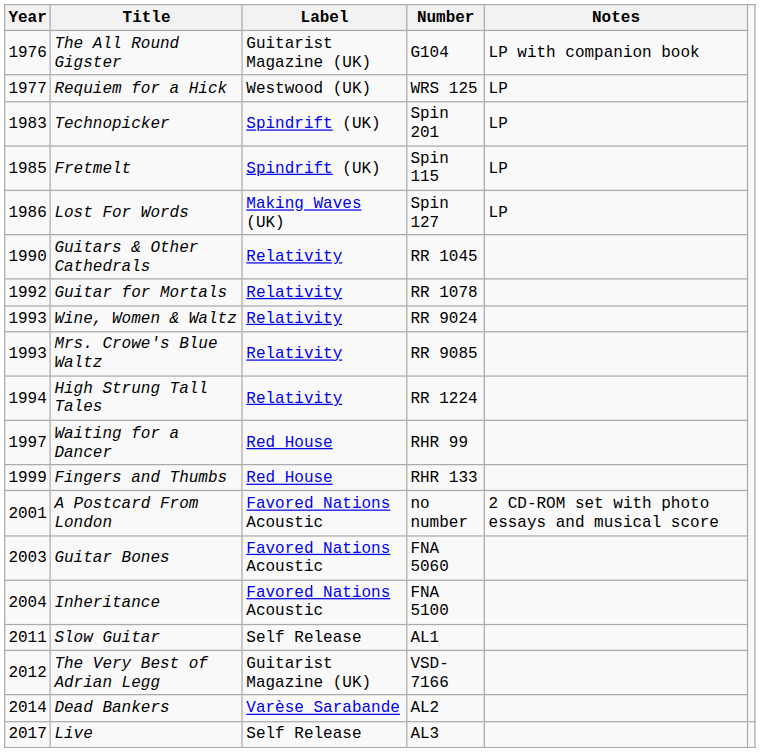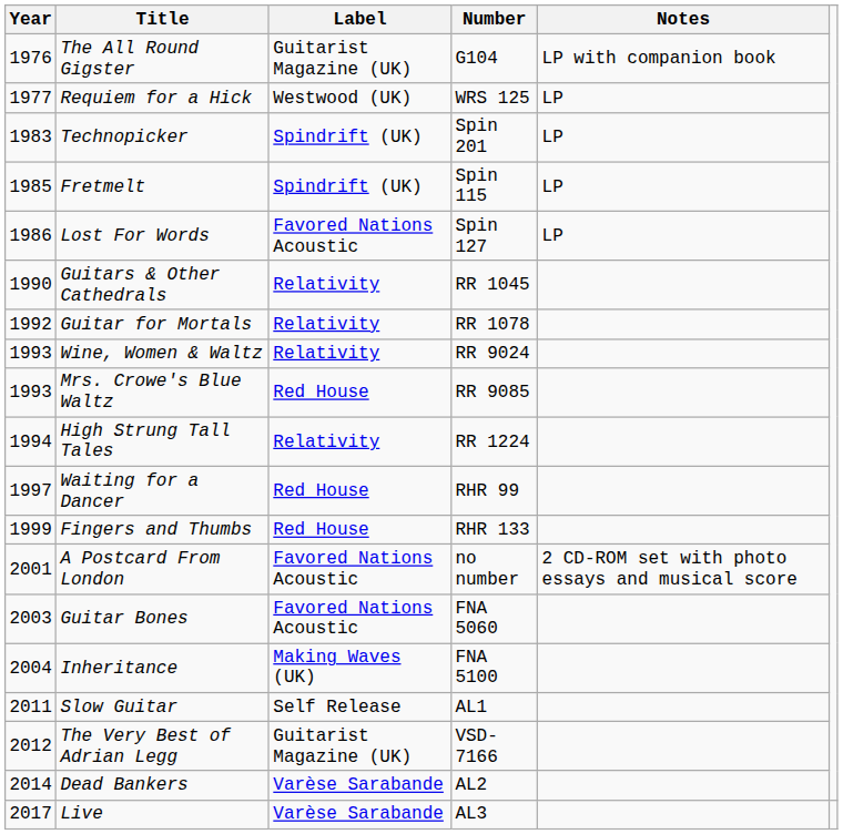 <table class="wikitable sortable">
 <tr>
 <th>Year</th>
 <th>Title</th>
 <th>Label</th>
 <th>Number</th>
 <th>Notes</th>
 </tr>
 <tr>
 <td>1976</td>
 <td><em>The All Round Gigster</em></td>
 <td>Guitarist Magazine (UK)</td>
 <td>G104</td>
 <td>LP with companion book</td>
 </tr>
 <tr>
 <td>1977</td>
 <td><em>Requiem for a Hick </em></td>
 <td>Westwood (UK)</td>
 <td>WRS 125</td>
 <td>LP</td>
 </tr>
 <tr>
 <td>1983</td>
 <td><em>Technopicker </em></td>
 <td><a href='#'>Spindrift</a> (UK)</td>
 <td>Spin 201</td>
 <td>LP</td>
 </tr>
 <tr>
 <td>1985</td>
 <td><em>Fretmelt</em></td>
 <td><a href='#'>Spindrift</a> (UK)</td>
 <td>Spin 115</td>
 <td>LP</td>
 </tr>
 <tr>
 <td>1986</td>
 <td><em>Lost For Words</em></td>
-<td><a href='#'>Making Waves</a> (UK)</td>
+<td><a href='#'>Favored Nations</a> Acoustic</td>
 <td>Spin 127</td>
 <td>LP</td>
 </tr>
 <tr>
 <td>1990</td>
 <td><em>Guitars & Other Cathedrals</em></td>
 <td><a href='#'>Relativity</a></td>
 <td>RR 1045</td>
 <td></td>
 </tr>
 <tr>
 <td>1992</td>
 <td><em>Guitar for Mortals</em></td>
 <td><a href='#'>Relativity</a></td>
 <td>RR 1078</td>
 <td></td>
 </tr>
 <tr>
 <td>1993</td>
 <td><em>Wine, Women & Waltz</em></td>
 <td><a href='#'>Relativity</a></td>
 <td>RR 9024</td>
 <td></td>
 </tr>
 <tr>
 <td>1993</td>
 <td><em>Mrs. Crowe's Blue Waltz</em></td>
-<td><a href='#'>Relativity</a></td>
+<td><a href='#'>Red House</a></td>
 <td>RR 9085</td>
 <td></td>
 </tr>
 <tr>
 <td>1994</td>
 <td><em>High Strung Tall Tales</em></td>
 <td><a href='#'>Relativity</a></td>
 <td>RR 1224</td>
 <td></td>
 </tr>
 <tr>
 <td>1997</td>
 <td><em>Waiting for a Dancer</em></td>
 <td><a href='#'>Red House</a></td>
 <td>RHR 99</td>
 <td></td>
 </tr>
 <tr>
 <td>1999</td>
 <td><em>Fingers and Thumbs</em></td>
 <td><a href='#'>Red House</a></td>
 <td>RHR 133</td>
 <td></td>
 </tr>
 <tr>
 <td>2001</td>
 <td><em>A Postcard From London</em></td>
 <td><a href='#'>Favored Nations</a> Acoustic</td>
 <td>no number</td>
 <td>2 CD-ROM set with photo essays and musical score</td>
 </tr>
 <tr>
 <td>2003</td>
 <td><em>Guitar Bones</em></td>
 <td><a href='#'>Favored Nations</a> Acoustic</td>
 <td>FNA 5060</td>
 <td></td>
 </tr>
 <tr>
 <td>2004</td>
 <td><em>Inheritance</em></td>
-<td><a href='#'>Favored Nations</a> Acoustic</td>
+<td><a href='#'>Making Waves</a> (UK)</td>
 <td>FNA 5100</td>
 <td></td>
 </tr>
 <tr>
 <td>2011</td>
 <td><em>Slow Guitar</em></td>
 <td>Self Release</td>
 <td>AL1</td>
 <td></td>
 </tr>
 <tr>
 <td>2012</td>
 <td><em>The Very Best of Adrian Legg</em></td>
 <td>Guitarist Magazine (UK)</td>
 <td>VSD-7166</td>
 <td></td>
 </tr>
 <tr>
 <td>2014</td>
 <td><em>Dead Bankers</em></td>
 <td><a href='#'>Varèse Sarabande</a></td>
 <td>AL2</td>
 <td></td>
 </tr>
 <tr>
 <td>2017</td>
 <td><em>Live</em></td>
-<td>Self Release</td>
+<td><a href='#'>Varèse Sarabande</a></td>
 <td>AL3</td>
 <td></td>
 <td></td>
 </tr>
 </table>
